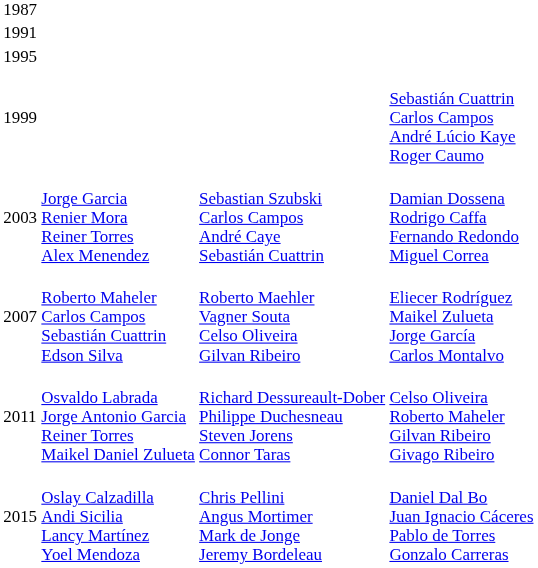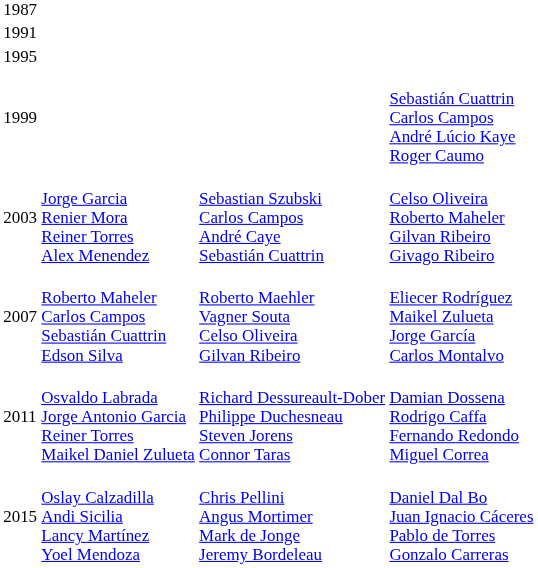 <table>
 <tr>
 <td>1987<br></td>
 <td></td>
 <td></td>
 <td></td>
 </tr>
 <tr>
 <td>1991<br></td>
 <td></td>
 <td></td>
 <td></td>
 </tr>
 <tr>
 <td>1995<br></td>
 <td></td>
 <td></td>
 <td></td>
 </tr>
 <tr>
 <td>1999<br></td>
 <td></td>
 <td></td>
 <td><br><a href='#'>Sebastián Cuattrin</a><br><a href='#'>Carlos Campos</a><br><a href='#'>André Lúcio Kaye</a><br><a href='#'>Roger Caumo</a></td>
 </tr>
 <tr>
 <td>2003</td>
 <td><br><a href='#'>Jorge Garcia</a><br><a href='#'>Renier Mora</a><br><a href='#'>Reiner Torres</a><br><a href='#'>Alex Menendez</a></td>
 <td><br><a href='#'>Sebastian Szubski</a><br><a href='#'>Carlos Campos</a><br><a href='#'>André Caye</a><br><a href='#'>Sebastián Cuattrin</a></td>
-<td><br><a href='#'>Damian Dossena</a><br><a href='#'>Rodrigo Caffa</a><br><a href='#'>Fernando Redondo</a><br><a href='#'>Miguel Correa</a></td>
+<td><br><a href='#'>Celso Oliveira</a><br> <a href='#'>Roberto Maheler</a><br> <a href='#'>Gilvan Ribeiro</a><br> <a href='#'>Givago Ribeiro</a></td>
 </tr>
 <tr>
 <td>2007</td>
 <td><br> <a href='#'>Roberto Maheler</a><br> <a href='#'>Carlos Campos</a><br> <a href='#'>Sebastián Cuattrin</a><br> <a href='#'>Edson Silva</a></td>
 <td><br><a href='#'>Roberto Maehler</a><br><a href='#'>Vagner Souta</a><br><a href='#'>Celso Oliveira</a><br><a href='#'>Gilvan Ribeiro</a></td>
 <td><br> <a href='#'>Eliecer Rodríguez</a><br> <a href='#'>Maikel Zulueta</a><br> <a href='#'>Jorge García</a><br> <a href='#'>Carlos Montalvo</a></td>
 </tr>
 <tr>
 <td>2011<br></td>
 <td><br><a href='#'>Osvaldo Labrada</a><br><a href='#'>Jorge Antonio Garcia</a><br> <a href='#'>Reiner Torres</a><br> <a href='#'>Maikel Daniel Zulueta</a></td>
 <td><br><a href='#'>Richard Dessureault-Dober</a><br> <a href='#'>Philippe Duchesneau</a><br> <a href='#'>Steven Jorens</a><br> <a href='#'>Connor Taras</a></td>
-<td><br><a href='#'>Celso Oliveira</a><br> <a href='#'>Roberto Maheler</a><br> <a href='#'>Gilvan Ribeiro</a><br> <a href='#'>Givago Ribeiro</a></td>
+<td><br><a href='#'>Damian Dossena</a><br><a href='#'>Rodrigo Caffa</a><br><a href='#'>Fernando Redondo</a><br><a href='#'>Miguel Correa</a></td>
 </tr>
 <tr>
 <td>2015<br></td>
 <td><br><a href='#'>Oslay Calzadilla</a><br><a href='#'>Andi Sicilia</a><br><a href='#'>Lancy Martínez</a><br><a href='#'>Yoel Mendoza</a></td>
 <td><br> <a href='#'>Chris Pellini</a><br> <a href='#'>Angus Mortimer</a><br> <a href='#'>Mark de Jonge</a><br> <a href='#'>Jeremy Bordeleau</a></td>
 <td><br><a href='#'>Daniel Dal Bo</a><br><a href='#'>Juan Ignacio Cáceres</a><br><a href='#'>Pablo de Torres</a><br><a href='#'>Gonzalo Carreras</a></td>
 </tr>
 </table>
